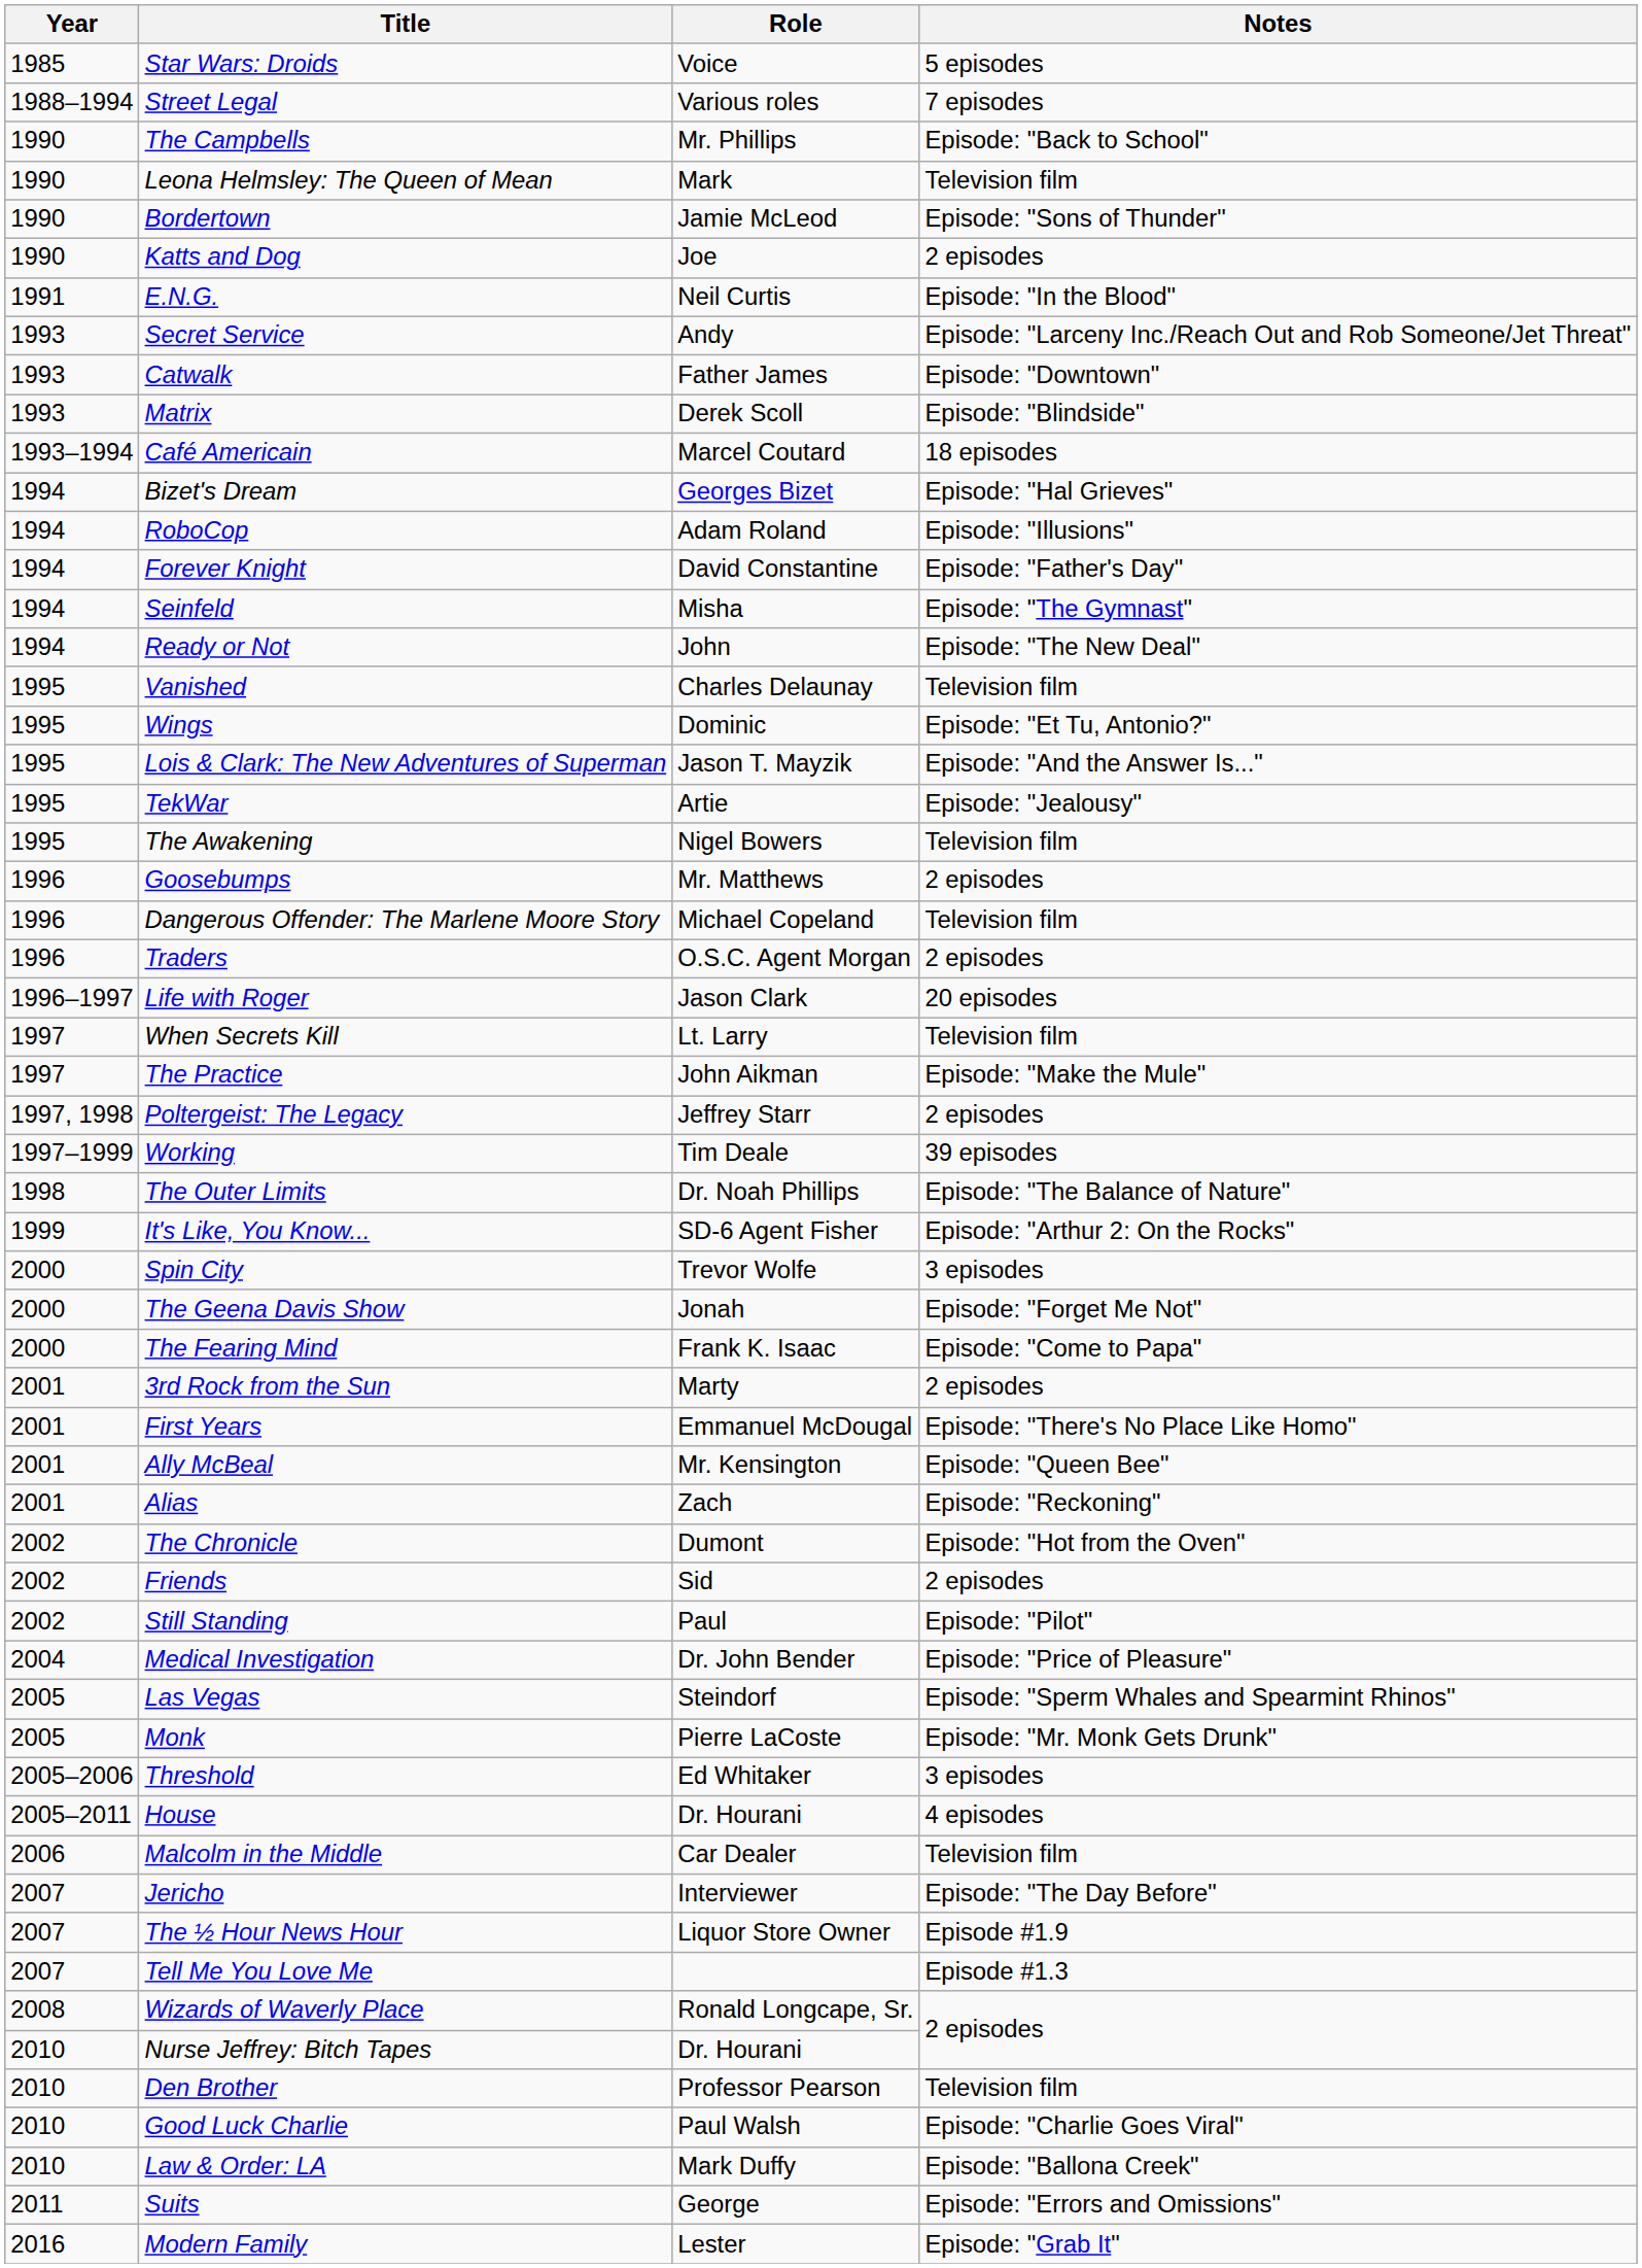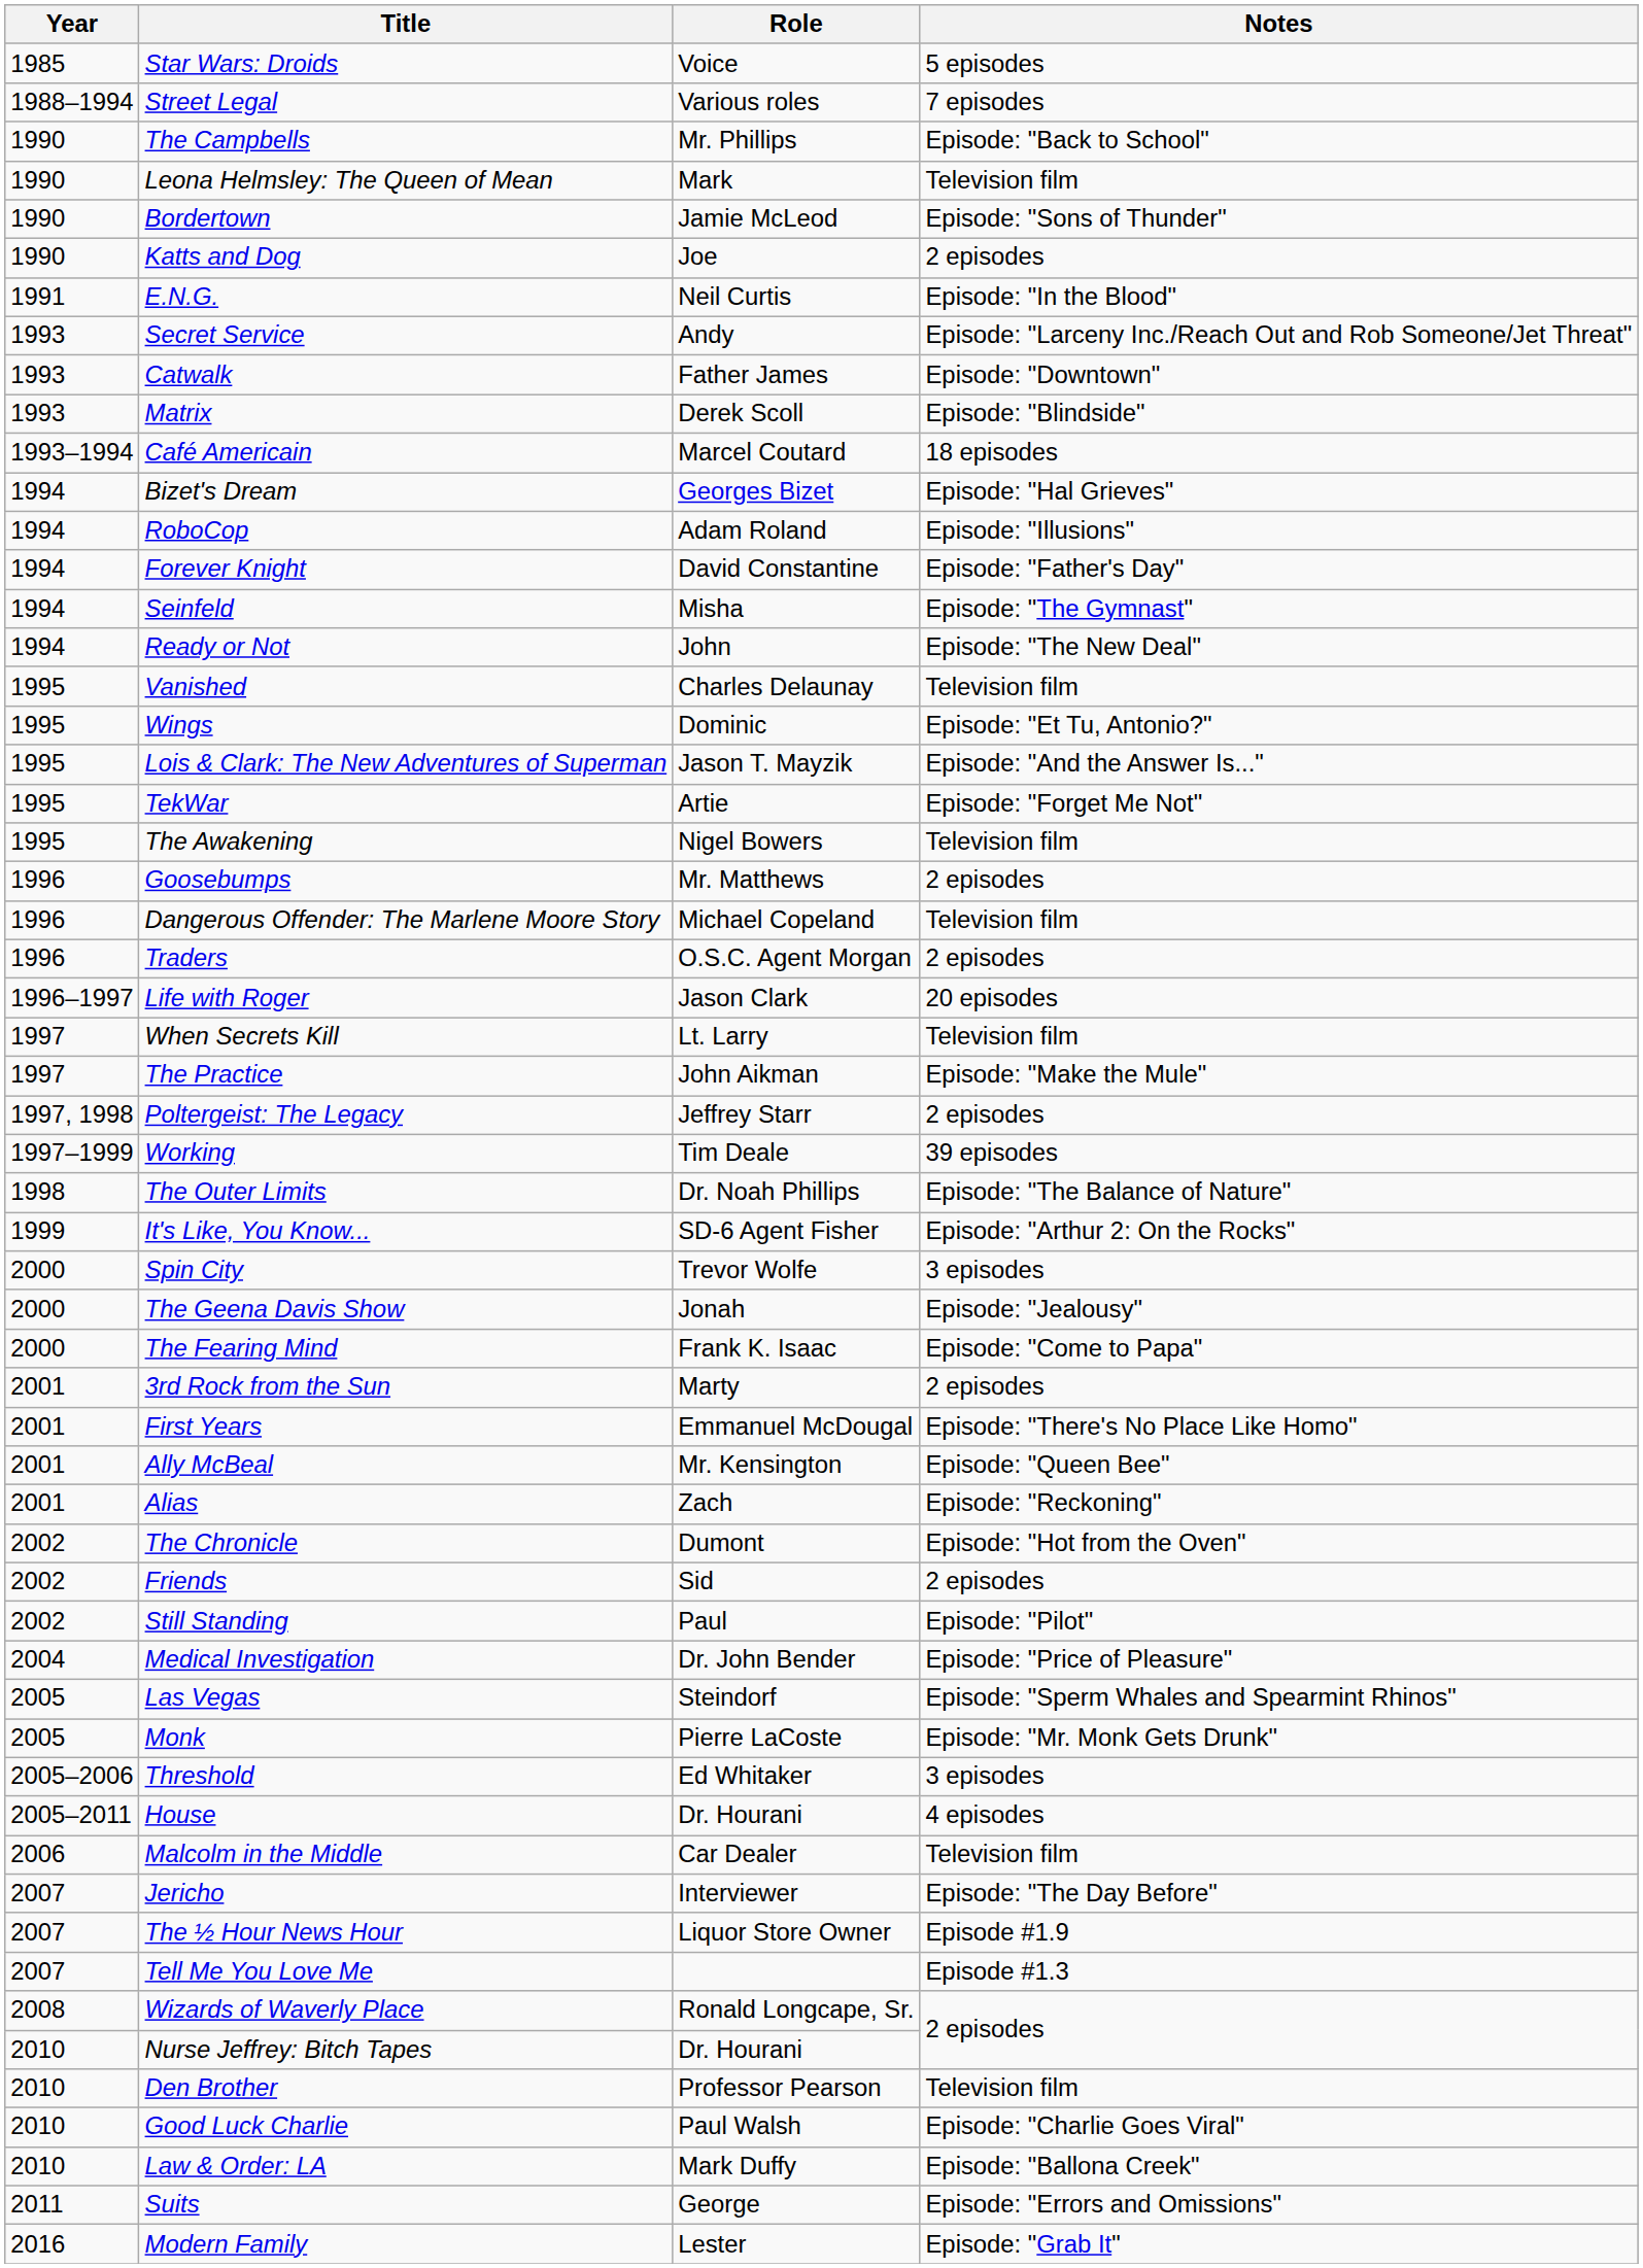 <table class="wikitable sortable">
 <tr>
 <th>Year</th>
 <th>Title</th>
 <th>Role</th>
 <th class="unsortable">Notes</th>
 </tr>
 <tr>
 <td>1985</td>
 <td><em><a href='#'>Star Wars: Droids</a></em></td>
 <td>Voice</td>
 <td>5 episodes</td>
 </tr>
 <tr>
 <td>1988–1994</td>
 <td><a href='#'><em>Street Legal</em></a></td>
 <td>Various roles</td>
 <td>7 episodes</td>
 </tr>
 <tr>
 <td>1990</td>
 <td data-sort-value="Campbells, The"><em><a href='#'>The Campbells</a></em></td>
 <td>Mr. Phillips</td>
 <td>Episode: "Back to School"</td>
 </tr>
 <tr>
 <td>1990</td>
 <td><em>Leona Helmsley: The Queen of Mean</em></td>
 <td>Mark</td>
 <td>Television film</td>
 </tr>
 <tr>
 <td>1990</td>
 <td><a href='#'><em>Bordertown</em></a></td>
 <td>Jamie McLeod</td>
 <td>Episode: "Sons of Thunder"</td>
 </tr>
 <tr>
 <td>1990</td>
 <td><em><a href='#'>Katts and Dog</a></em></td>
 <td>Joe</td>
 <td>2 episodes</td>
 </tr>
 <tr>
 <td>1991</td>
 <td><em><a href='#'>E.N.G.</a></em></td>
 <td>Neil Curtis</td>
 <td>Episode: "In the Blood"</td>
 </tr>
 <tr>
 <td>1993</td>
 <td><a href='#'><em>Secret Service</em></a></td>
 <td>Andy</td>
 <td>Episode: "Larceny Inc./Reach Out and Rob Someone/Jet Threat"</td>
 </tr>
 <tr>
 <td>1993</td>
 <td><a href='#'><em>Catwalk</em></a></td>
 <td>Father James</td>
 <td>Episode: "Downtown"</td>
 </tr>
 <tr>
 <td>1993</td>
 <td><a href='#'><em>Matrix</em></a></td>
 <td>Derek Scoll</td>
 <td>Episode: "Blindside"</td>
 </tr>
 <tr>
 <td>1993–1994</td>
 <td><em><a href='#'>Café Americain</a></em></td>
 <td>Marcel Coutard</td>
 <td>18 episodes</td>
 </tr>
 <tr>
 <td>1994</td>
 <td><em>Bizet's Dream</em></td>
 <td><a href='#'>Georges Bizet</a></td>
 <td>Episode: "Hal Grieves"</td>
 </tr>
 <tr>
 <td>1994</td>
 <td><a href='#'><em>RoboCop</em></a></td>
 <td>Adam Roland</td>
 <td>Episode: "Illusions"</td>
 </tr>
 <tr>
 <td>1994</td>
 <td><em><a href='#'>Forever Knight</a></em></td>
 <td>David Constantine</td>
 <td>Episode: "Father's Day"</td>
 </tr>
 <tr>
 <td>1994</td>
 <td><em><a href='#'>Seinfeld</a></em></td>
 <td>Misha</td>
 <td>Episode: "<a href='#'>The Gymnast</a>"</td>
 </tr>
 <tr>
 <td>1994</td>
 <td><a href='#'><em>Ready or Not</em></a></td>
 <td>John</td>
 <td>Episode: "The New Deal"</td>
 </tr>
 <tr>
 <td>1995</td>
 <td><a href='#'><em>Vanished</em></a></td>
 <td>Charles Delaunay</td>
 <td>Television film</td>
 </tr>
 <tr>
 <td>1995</td>
 <td><a href='#'><em>Wings</em></a></td>
 <td>Dominic</td>
 <td>Episode: "Et Tu, Antonio?"</td>
 </tr>
 <tr>
 <td>1995</td>
 <td><em><a href='#'>Lois & Clark: The New Adventures of Superman</a></em></td>
 <td>Jason T. Mayzik</td>
 <td>Episode: "And the Answer Is..."</td>
 </tr>
 <tr>
 <td>1995</td>
 <td><a href='#'><em>TekWar</em></a></td>
 <td>Artie</td>
-<td>Episode: "Jealousy"</td>
+<td>Episode: "Forget Me Not"</td>
 </tr>
 <tr>
 <td>1995</td>
 <td data-sort-value="Awakening, The"><em>The Awakening</em></td>
 <td>Nigel Bowers</td>
 <td>Television film</td>
 </tr>
 <tr>
 <td>1996</td>
 <td><a href='#'><em>Goosebumps</em></a></td>
 <td>Mr. Matthews</td>
 <td>2 episodes</td>
 </tr>
 <tr>
 <td>1996</td>
 <td><em>Dangerous Offender: The Marlene Moore Story</em></td>
 <td>Michael Copeland</td>
 <td>Television film</td>
 </tr>
 <tr>
 <td>1996</td>
 <td><a href='#'><em>Traders</em></a></td>
 <td>O.S.C. Agent Morgan</td>
 <td>2 episodes</td>
 </tr>
 <tr>
 <td>1996–1997</td>
 <td><em><a href='#'>Life with Roger</a></em></td>
 <td>Jason Clark</td>
 <td>20 episodes</td>
 </tr>
 <tr>
 <td>1997</td>
 <td><em>When Secrets Kill</em></td>
 <td>Lt. Larry</td>
 <td>Television film</td>
 </tr>
 <tr>
 <td>1997</td>
 <td data-sort-value="Practice, The"><em><a href='#'>The Practice</a></em></td>
 <td>John Aikman</td>
 <td>Episode: "Make the Mule"</td>
 </tr>
 <tr>
 <td>1997, 1998</td>
 <td><em><a href='#'>Poltergeist: The Legacy</a></em></td>
 <td>Jeffrey Starr</td>
 <td>2 episodes</td>
 </tr>
 <tr>
 <td>1997–1999</td>
 <td><a href='#'><em>Working</em></a></td>
 <td>Tim Deale</td>
 <td>39 episodes</td>
 </tr>
 <tr>
 <td>1998</td>
 <td data-sort-value="Outer Limits, The"><a href='#'><em>The Outer Limits</em></a></td>
 <td>Dr. Noah Phillips</td>
 <td>Episode: "The Balance of Nature"</td>
 </tr>
 <tr>
 <td>1999</td>
 <td><em><a href='#'>It's Like, You Know...</a></em></td>
 <td>SD-6 Agent Fisher</td>
 <td>Episode: "Arthur 2: On the Rocks"</td>
 </tr>
 <tr>
 <td>2000</td>
 <td><em><a href='#'>Spin City</a></em></td>
 <td>Trevor Wolfe</td>
 <td>3 episodes</td>
 </tr>
 <tr>
 <td>2000</td>
 <td data-sort-value="Geena Davis Show, The"><em><a href='#'>The Geena Davis Show</a></em></td>
 <td>Jonah</td>
-<td>Episode: "Forget Me Not"</td>
+<td>Episode: "Jealousy"</td>
 </tr>
 <tr>
 <td>2000</td>
 <td data-sort-value="Fearing Mind, The"><em><a href='#'>The Fearing Mind</a></em></td>
 <td>Frank K. Isaac</td>
 <td>Episode: "Come to Papa"</td>
 </tr>
 <tr>
 <td>2001</td>
 <td><em><a href='#'>3rd Rock from the Sun</a></em></td>
 <td>Marty</td>
 <td>2 episodes</td>
 </tr>
 <tr>
 <td>2001</td>
 <td><em><a href='#'>First Years</a></em></td>
 <td>Emmanuel McDougal</td>
 <td>Episode: "There's No Place Like Homo"</td>
 </tr>
 <tr>
 <td>2001</td>
 <td><em><a href='#'>Ally McBeal</a></em></td>
 <td>Mr. Kensington</td>
 <td>Episode: "Queen Bee"</td>
 </tr>
 <tr>
 <td>2001</td>
 <td><a href='#'><em>Alias</em></a></td>
 <td>Zach</td>
 <td>Episode: "Reckoning"</td>
 </tr>
 <tr>
 <td>2002</td>
 <td data-sort-value="Chronicle, The"><a href='#'><em>The Chronicle</em></a></td>
 <td>Dumont</td>
 <td>Episode: "Hot from the Oven"</td>
 </tr>
 <tr>
 <td>2002</td>
 <td><em><a href='#'>Friends</a></em></td>
 <td>Sid</td>
 <td>2 episodes</td>
 </tr>
 <tr>
 <td>2002</td>
 <td><a href='#'><em>Still Standing</em></a></td>
 <td>Paul</td>
 <td>Episode: "Pilot"</td>
 </tr>
 <tr>
 <td>2004</td>
 <td><em><a href='#'>Medical Investigation</a></em></td>
 <td>Dr. John Bender</td>
 <td>Episode: "Price of Pleasure"</td>
 </tr>
 <tr>
 <td>2005</td>
 <td><a href='#'><em>Las Vegas</em></a></td>
 <td>Steindorf</td>
 <td>Episode: "Sperm Whales and Spearmint Rhinos"</td>
 </tr>
 <tr>
 <td>2005</td>
 <td><a href='#'><em>Monk</em></a></td>
 <td>Pierre LaCoste</td>
 <td>Episode: "Mr. Monk Gets Drunk"</td>
 </tr>
 <tr>
 <td>2005–2006</td>
 <td><a href='#'><em>Threshold</em></a></td>
 <td>Ed Whitaker</td>
 <td>3 episodes</td>
 </tr>
 <tr>
 <td>2005–2011</td>
 <td><a href='#'><em>House</em></a></td>
 <td>Dr. Hourani</td>
 <td>4 episodes</td>
 </tr>
 <tr>
 <td>2006</td>
 <td><em><a href='#'>Malcolm in the Middle</a></em></td>
 <td>Car Dealer</td>
 <td>Television film</td>
 </tr>
 <tr>
 <td>2007</td>
 <td><a href='#'><em>Jericho</em></a></td>
 <td>Interviewer</td>
 <td>Episode: "The Day Before"</td>
 </tr>
 <tr>
 <td>2007</td>
 <td data-sort-value="½ Hour News Hour, The"><em><a href='#'>The ½ Hour News Hour</a></em></td>
 <td>Liquor Store Owner</td>
 <td>Episode #1.9</td>
 </tr>
 <tr>
 <td>2007</td>
 <td><a href='#'><em>Tell Me You Love Me</em></a></td>
 <td></td>
 <td>Episode #1.3</td>
 </tr>
 <tr>
 <td>2008</td>
 <td><em><a href='#'>Wizards of Waverly Place</a></em></td>
 <td>Ronald Longcape, Sr.</td>
 <td rowspan="2">2 episodes</td>
 </tr>
 <tr>
 <td>2010</td>
 <td><em>Nurse Jeffrey: Bitch Tapes</em></td>
 <td>Dr. Hourani</td>
 </tr>
 <tr>
 <td>2010</td>
 <td><em><a href='#'>Den Brother</a></em></td>
 <td>Professor Pearson</td>
 <td>Television film</td>
 </tr>
 <tr>
 <td>2010</td>
 <td><em><a href='#'>Good Luck Charlie</a></em></td>
 <td>Paul Walsh</td>
 <td>Episode: "Charlie Goes Viral"</td>
 </tr>
 <tr>
 <td>2010</td>
 <td><em><a href='#'>Law & Order: LA</a></em></td>
 <td>Mark Duffy</td>
 <td>Episode: "Ballona Creek"</td>
 </tr>
 <tr>
 <td>2011</td>
 <td><a href='#'><em>Suits</em></a></td>
 <td>George</td>
 <td>Episode: "Errors and Omissions"</td>
 </tr>
 <tr>
 <td>2016</td>
 <td><em><a href='#'>Modern Family</a></em></td>
 <td>Lester</td>
 <td>Episode: "<a href='#'>Grab It</a>"</td>
 </tr>
 </table>
